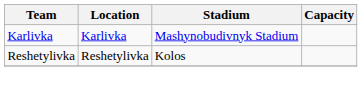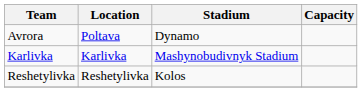 <table class="wikitable sortable">
 <tr>
 <th>Team</th>
 <th>Location</th>
 <th>Stadium</th>
 <th>Capacity</th>
+</tr>
+<tr>
+<td>Avrora</td>
+<td><a href='#'>Poltava</a></td>
+<td>Dynamo</td>
+<td style="text-align:center"></td>
 </tr>
 <tr>
 <td><a href='#'>Karlivka</a></td>
 <td><a href='#'>Karlivka</a></td>
 <td><a href='#'>Mashynobudivnyk Stadium</a></td>
 <td style="text-align:center"></td>
 </tr>
 <tr>
 <td>Reshetylivka</td>
 <td>Reshetylivka</td>
 <td>Kolos</td>
 <td style="text-align:center"></td>
 </tr>
 <tr>
 </tr>
 </table>
